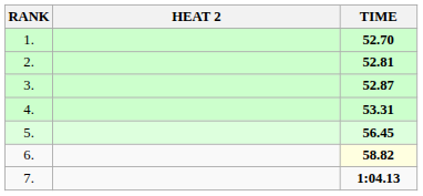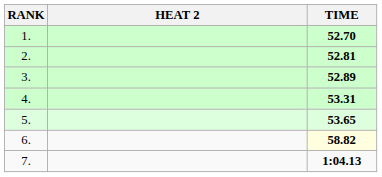 <table class="wikitable" style="border-collapse: collapse; font-size: 90%;">
 <tr>
 <th>RANK</th>
 <th style="width: 20em">HEAT 2</th>
 <th style="width: 5em">TIME</th>
 </tr>
 <tr style="background:#ccffcc;">
 <td align="center">1.</td>
 <td></td>
 <td align="center"><strong>52.70</strong></td>
 </tr>
 <tr style="background:#ccffcc;">
 <td align="center">2.</td>
 <td></td>
 <td align="center"><strong>52.81</strong></td>
 </tr>
 <tr style="background:#ccffcc;">
 <td align="center">3.</td>
 <td></td>
-<td align="center"><strong>52.87</strong></td>
+<td align="center"><strong>52.89</strong></td>
 </tr>
 <tr style="background:#ccffcc;">
 <td align="center">4.</td>
 <td></td>
 <td align="center"><strong>53.31</strong></td>
 </tr>
 <tr style="background:#ddffdd;">
 <td align="center">5.</td>
 <td></td>
-<td align="center"><strong>56.45</strong></td>
+<td align="center"><strong>53.65</strong></td>
 </tr>
 <tr>
 <td align="center">6.</td>
 <td></td>
 <td align="center" style="background: lightyellow;"><strong>58.82</strong></td>
 </tr>
 <tr>
 <td align="center">7.</td>
 <td></td>
 <td align="center"><strong>1:04.13</strong></td>
 </tr>
 </table>
